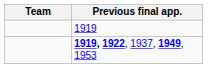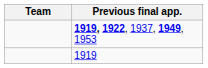 <table class="wikitable">
 <tr>
 <th width=100px>Team</th>
 <th width=200px>Previous final app.</th>
 </tr>
 <tr>
 <td></td>
-<td><a href='#'>1919</a></td>
+<td><strong><a href='#'>1919</a>, <a href='#'>1922</a></strong>, <a href='#'>1937</a>, <strong><a href='#'>1949</a></strong>, <a href='#'>1953</a></td>
 </tr>
 <tr>
 <td></td>
-<td><strong><a href='#'>1919</a>, <a href='#'>1922</a></strong>, <a href='#'>1937</a>, <strong><a href='#'>1949</a></strong>, <a href='#'>1953</a></td>
+<td><a href='#'>1919</a></td>
 </tr>
 </table>
